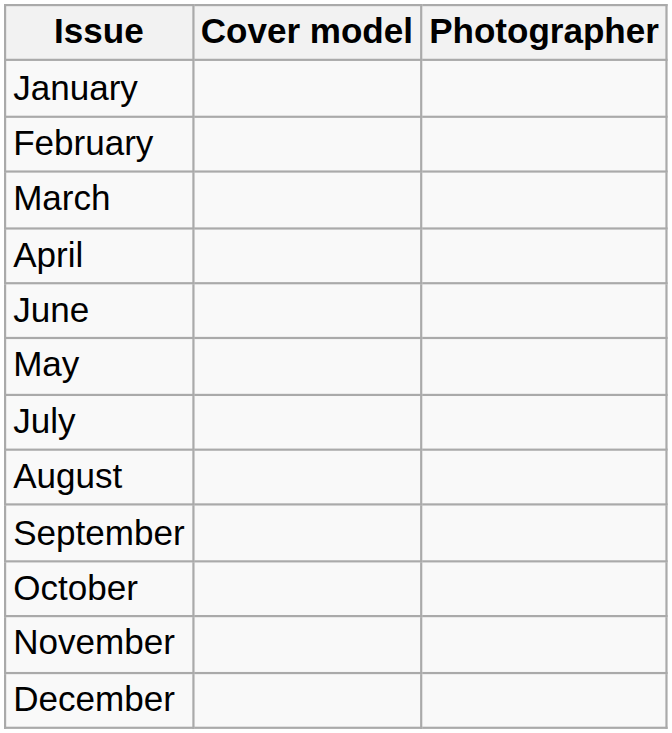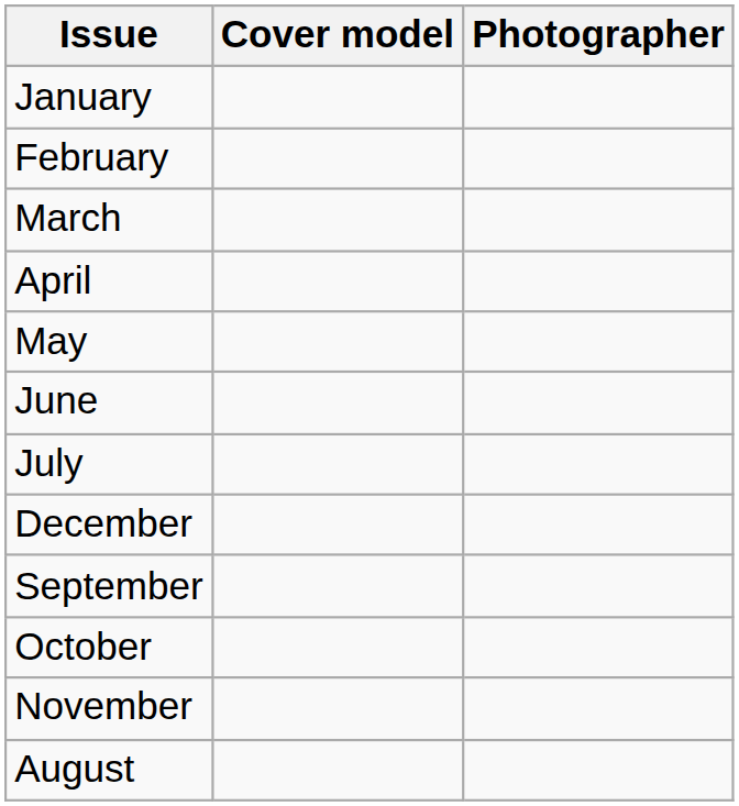 <table class="sortable wikitable">
 <tr>
 <th>Issue</th>
 <th>Cover model</th>
 <th>Photographer</th>
 </tr>
 <tr>
 <td>January</td>
 <td></td>
 <td></td>
 </tr>
 <tr>
 <td>February</td>
 <td></td>
 <td></td>
 </tr>
 <tr>
 <td>March</td>
 <td></td>
 <td></td>
 </tr>
 <tr>
 <td>April</td>
 <td></td>
 <td></td>
 </tr>
 <tr>
-<td>June</td>
+<td>May</td>
 <td></td>
 <td></td>
 </tr>
 <tr>
-<td>May</td>
+<td>June</td>
 <td></td>
 <td></td>
 </tr>
 <tr>
 <td>July</td>
 <td></td>
 <td></td>
 </tr>
 <tr>
-<td>August</td>
+<td>December</td>
 <td></td>
 <td></td>
 </tr>
 <tr>
 <td>September</td>
 <td></td>
 <td></td>
 </tr>
 <tr>
 <td>October</td>
 <td></td>
 <td></td>
 </tr>
 <tr>
 <td>November</td>
 <td></td>
 <td></td>
 </tr>
 <tr>
-<td>December</td>
+<td>August</td>
 <td></td>
 <td></td>
 </tr>
 </table>
